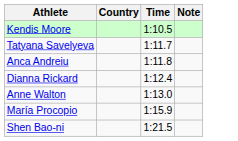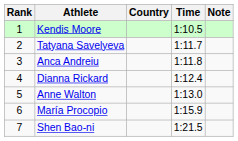 <table class="wikitable sortable" style="text-align:center">
 <tr>
+<th>Rank</th>
 <th>Athlete</th>
 <th>Country</th>
 <th>Time</th>
 <th>Note</th>
 </tr>
 <tr bgcolor=#CCFFCC>
+<td>1</td>
 <td align=left><a href='#'>Kendis Moore</a></td>
 <td align=left></td>
 <td>1:10.5</td>
 <td></td>
 </tr>
 <tr>
+<td>2</td>
 <td align=left><a href='#'>Tatyana Savelyeva</a></td>
 <td align=left></td>
 <td>1:11.7</td>
 <td></td>
 </tr>
 <tr>
+<td>3</td>
 <td align=left><a href='#'>Anca Andreiu</a></td>
 <td align=left></td>
 <td>1:11.8</td>
 <td></td>
 </tr>
 <tr>
+<td>4</td>
 <td align=left><a href='#'>Dianna Rickard</a></td>
 <td align=left></td>
 <td>1:12.4</td>
 <td></td>
 </tr>
 <tr>
+<td>5</td>
 <td align=left><a href='#'>Anne Walton</a></td>
 <td align=left></td>
 <td>1:13.0</td>
 <td></td>
 </tr>
 <tr>
+<td>6</td>
 <td align=left><a href='#'>María Procopio</a></td>
 <td align=left></td>
 <td>1:15.9</td>
 <td></td>
 </tr>
 <tr>
+<td>7</td>
 <td align=left><a href='#'>Shen Bao-ni</a></td>
 <td align=left></td>
 <td>1:21.5</td>
 <td></td>
 </tr>
 </table>
